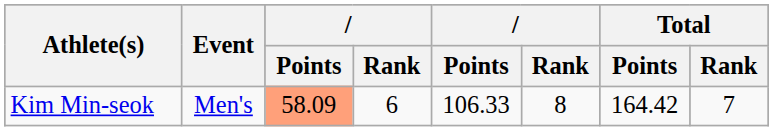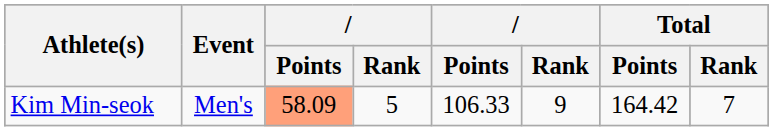 <table class="wikitable" style="font-size:90%; text-align:center; width:450px">
 <tr>
 <th rowspan="2">Athlete(s)</th>
 <th rowspan="2">Event</th>
 <th colspan="2">/</th>
 <th colspan="2">/</th>
 <th colspan="2">Total</th>
 </tr>
 <tr>
 <th>Points</th>
 <th>Rank</th>
 <th>Points</th>
 <th>Rank</th>
 <th>Points</th>
 <th>Rank</th>
 </tr>
 <tr>
 <td align=left><a href='#'>Kim Min-seok</a></td>
 <td><a href='#'>Men's</a></td>
 <td style="background: lightsalmon;">58.09</td>
-<td>6</td>
+<td>5</td>
 <td>106.33</td>
-<td>8</td>
+<td>9</td>
 <td>164.42</td>
 <td>7</td>
 </tr>
 </table>
